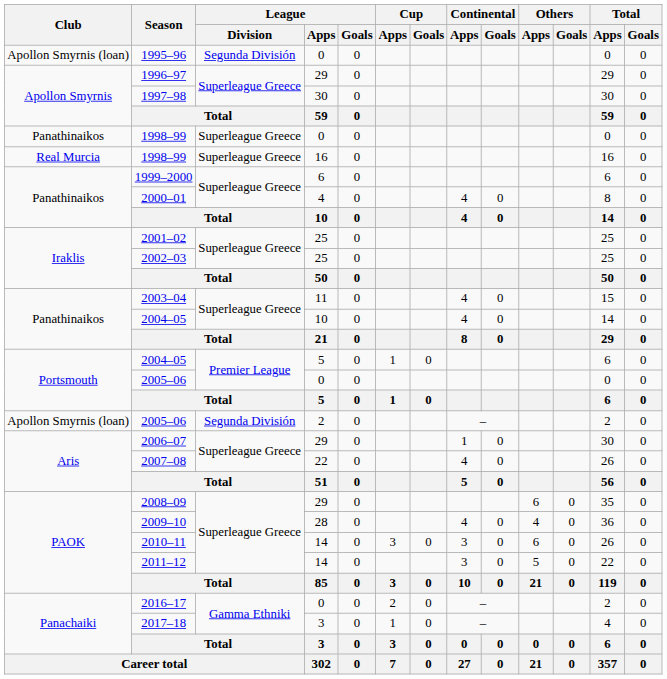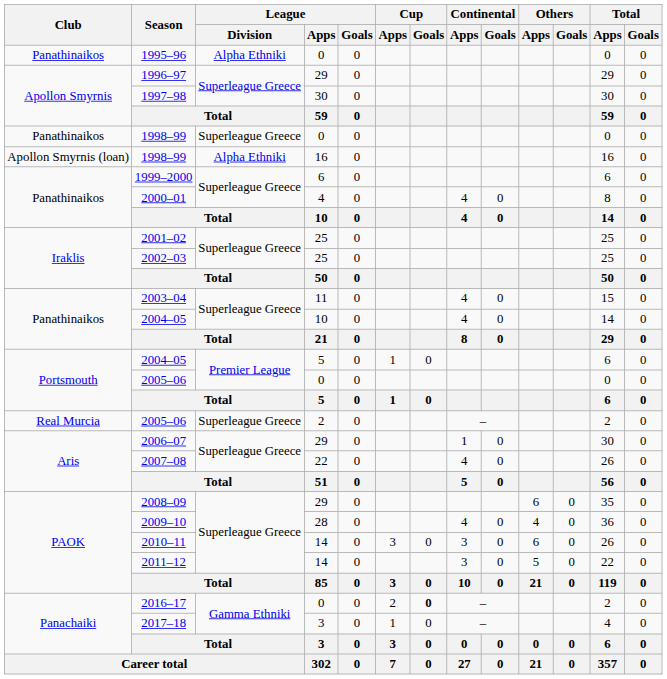 <table class="wikitable" style="text-align:center">
 <tr>
 <th rowspan="2">Club</th>
 <th rowspan="2">Season</th>
 <th colspan="3">League</th>
 <th colspan="2">Cup</th>
 <th colspan="2">Continental</th>
 <th colspan="2">Others</th>
 <th colspan="2">Total</th>
 </tr>
 <tr>
 <th>Division</th>
 <th>Apps</th>
 <th>Goals</th>
 <th>Apps</th>
 <th>Goals</th>
 <th>Apps</th>
 <th>Goals</th>
 <th>Apps</th>
 <th>Goals</th>
 <th>Apps</th>
 <th>Goals</th>
 </tr>
 <tr>
-<td>Apollon Smyrnis (loan)</td>
+<td><a href='#'>Panathinaikos</a></td>
 <td><a href='#'>1995–96</a></td>
-<td><a href='#'>Segunda División</a></td>
+<td><a href='#'>Alpha Ethniki</a></td>
 <td>0</td>
 <td>0</td>
 <td></td>
 <td></td>
 <td></td>
 <td></td>
 <td></td>
 <td></td>
 <td>0</td>
 <td>0</td>
 </tr>
 <tr>
 <td rowspan="3"><a href='#'>Apollon Smyrnis</a></td>
 <td><a href='#'>1996–97</a></td>
 <td rowspan="2"><a href='#'>Superleague Greece</a></td>
 <td>29</td>
 <td>0</td>
 <td></td>
 <td></td>
 <td></td>
 <td></td>
 <td></td>
 <td></td>
 <td>29</td>
 <td>0</td>
 </tr>
 <tr>
 <td><a href='#'>1997–98</a></td>
 <td>30</td>
 <td>0</td>
 <td></td>
 <td></td>
 <td></td>
 <td></td>
 <td></td>
 <td></td>
 <td>30</td>
 <td>0</td>
 </tr>
 <tr>
 <th colspan="2">Total</th>
 <th>59</th>
 <th>0</th>
 <th></th>
 <th></th>
 <th></th>
 <th></th>
 <th></th>
 <th></th>
 <th>59</th>
 <th>0</th>
 </tr>
 <tr>
 <td>Panathinaikos</td>
 <td><a href='#'>1998–99</a></td>
 <td>Superleague Greece</td>
 <td>0</td>
 <td>0</td>
 <td></td>
 <td></td>
 <td></td>
 <td></td>
 <td></td>
 <td></td>
 <td>0</td>
 <td>0</td>
 </tr>
 <tr>
-<td><a href='#'>Real Murcia</a></td>
+<td>Apollon Smyrnis (loan)</td>
 <td><a href='#'>1998–99</a></td>
-<td>Superleague Greece</td>
+<td><a href='#'>Alpha Ethniki</a></td>
 <td>16</td>
 <td>0</td>
 <td></td>
 <td></td>
 <td></td>
 <td></td>
 <td></td>
 <td></td>
 <td>16</td>
 <td>0</td>
 </tr>
 <tr>
 <td rowspan="3">Panathinaikos</td>
 <td><a href='#'>1999–2000</a></td>
 <td rowspan="2">Superleague Greece</td>
 <td>6</td>
 <td>0</td>
 <td></td>
 <td></td>
 <td></td>
 <td></td>
 <td></td>
 <td></td>
 <td>6</td>
 <td>0</td>
 </tr>
 <tr>
 <td><a href='#'>2000–01</a></td>
 <td>4</td>
 <td>0</td>
 <td></td>
 <td></td>
 <td>4</td>
 <td>0</td>
 <td></td>
 <td></td>
 <td>8</td>
 <td>0</td>
 </tr>
 <tr>
 <th colspan="2">Total</th>
 <th>10</th>
 <th>0</th>
 <th></th>
 <th></th>
 <th>4</th>
 <th>0</th>
 <th></th>
 <th></th>
 <th>14</th>
 <th>0</th>
 </tr>
 <tr>
 <td rowspan="3"><a href='#'>Iraklis</a></td>
 <td><a href='#'>2001–02</a></td>
 <td rowspan="2">Superleague Greece</td>
 <td>25</td>
 <td>0</td>
 <td></td>
 <td></td>
 <td></td>
 <td></td>
 <td></td>
 <td></td>
 <td>25</td>
 <td>0</td>
 </tr>
 <tr>
 <td><a href='#'>2002–03</a></td>
 <td>25</td>
 <td>0</td>
 <td></td>
 <td></td>
 <td></td>
 <td></td>
 <td></td>
 <td></td>
 <td>25</td>
 <td>0</td>
 </tr>
 <tr>
 <th colspan="2">Total</th>
 <th>50</th>
 <th>0</th>
 <th></th>
 <th></th>
 <th></th>
 <th></th>
 <th></th>
 <th></th>
 <th>50</th>
 <th>0</th>
 </tr>
 <tr>
 <td rowspan="3">Panathinaikos</td>
 <td><a href='#'>2003–04</a></td>
 <td rowspan="2">Superleague Greece</td>
 <td>11</td>
 <td>0</td>
 <td></td>
 <td></td>
 <td>4</td>
 <td>0</td>
 <td></td>
 <td></td>
 <td>15</td>
 <td>0</td>
 </tr>
 <tr>
 <td><a href='#'>2004–05</a></td>
 <td>10</td>
 <td>0</td>
 <td></td>
 <td></td>
 <td>4</td>
 <td>0</td>
 <td></td>
 <td></td>
 <td>14</td>
 <td>0</td>
 </tr>
 <tr>
 <th colspan="2">Total</th>
 <th>21</th>
 <th>0</th>
 <th></th>
 <th></th>
 <th>8</th>
 <th>0</th>
 <th></th>
 <th></th>
 <th>29</th>
 <th>0</th>
 </tr>
 <tr>
 <td rowspan="3"><a href='#'>Portsmouth</a></td>
 <td><a href='#'>2004–05</a></td>
 <td rowspan="2"><a href='#'>Premier League</a></td>
 <td>5</td>
 <td>0</td>
 <td>1</td>
 <td>0</td>
 <td></td>
 <td></td>
 <td></td>
 <td></td>
 <td>6</td>
 <td>0</td>
 </tr>
 <tr>
 <td><a href='#'>2005–06</a></td>
 <td>0</td>
 <td>0</td>
 <td></td>
 <td></td>
 <td></td>
 <td></td>
 <td></td>
 <td></td>
 <td>0</td>
 <td>0</td>
 </tr>
 <tr>
 <th colspan="2">Total</th>
 <th>5</th>
 <th>0</th>
 <th>1</th>
 <th>0</th>
 <th></th>
 <th></th>
 <th></th>
 <th></th>
 <th>6</th>
 <th>0</th>
 </tr>
 <tr>
-<td>Apollon Smyrnis (loan)</td>
+<td><a href='#'>Real Murcia</a></td>
 <td><a href='#'>2005–06</a></td>
-<td><a href='#'>Segunda División</a></td>
+<td>Superleague Greece</td>
 <td>2</td>
 <td>0</td>
 <td></td>
 <td></td>
 <td colspan="2">–</td>
 <td></td>
 <td></td>
 <td>2</td>
 <td>0</td>
 </tr>
 <tr>
 <td rowspan="3"><a href='#'>Aris</a></td>
 <td><a href='#'>2006–07</a></td>
 <td rowspan="2">Superleague Greece</td>
 <td>29</td>
 <td>0</td>
 <td></td>
 <td></td>
 <td>1</td>
 <td>0</td>
 <td></td>
 <td></td>
 <td>30</td>
 <td>0</td>
 </tr>
 <tr>
 <td><a href='#'>2007–08</a></td>
 <td>22</td>
 <td>0</td>
 <td></td>
 <td></td>
 <td>4</td>
 <td>0</td>
 <td></td>
 <td></td>
 <td>26</td>
 <td>0</td>
 </tr>
 <tr>
 <th colspan="2">Total</th>
 <th>51</th>
 <th>0</th>
 <th></th>
 <th></th>
 <th>5</th>
 <th>0</th>
 <th></th>
 <th></th>
 <th>56</th>
 <th>0</th>
 </tr>
 <tr>
 <td rowspan="5"><a href='#'>PAOK</a></td>
 <td><a href='#'>2008–09</a></td>
 <td rowspan="4">Superleague Greece</td>
 <td>29</td>
 <td>0</td>
 <td></td>
 <td></td>
 <td></td>
 <td></td>
 <td>6</td>
 <td>0</td>
 <td>35</td>
 <td>0</td>
 </tr>
 <tr>
 <td><a href='#'>2009–10</a></td>
 <td>28</td>
 <td>0</td>
 <td></td>
 <td></td>
 <td>4</td>
 <td>0</td>
 <td>4</td>
 <td>0</td>
 <td>36</td>
 <td>0</td>
 </tr>
 <tr>
 <td><a href='#'>2010–11</a></td>
 <td>14</td>
 <td>0</td>
 <td>3</td>
 <td>0</td>
 <td>3</td>
 <td>0</td>
 <td>6</td>
 <td>0</td>
 <td>26</td>
 <td>0</td>
 </tr>
 <tr>
 <td><a href='#'>2011–12</a></td>
 <td>14</td>
 <td>0</td>
 <td></td>
 <td></td>
 <td>3</td>
 <td>0</td>
 <td>5</td>
 <td>0</td>
 <td>22</td>
 <td>0</td>
 </tr>
 <tr>
 <th colspan="2">Total</th>
 <th>85</th>
 <th>0</th>
 <th>3</th>
 <th>0</th>
 <th>10</th>
 <th>0</th>
 <th>21</th>
 <th>0</th>
 <th>119</th>
 <th>0</th>
 </tr>
 <tr>
 <td rowspan="3"><a href='#'>Panachaiki</a></td>
 <td><a href='#'>2016–17</a></td>
 <td rowspan="2"><a href='#'>Gamma Ethniki</a></td>
 <td>0</td>
 <td>0</td>
 <td>2</td>
-<td>0</td>
+<td><strong>0</strong></td>
 <td colspan="2">–</td>
 <td></td>
 <td></td>
 <td>2</td>
 <td>0</td>
 </tr>
 <tr>
 <td><a href='#'>2017–18</a></td>
 <td>3</td>
 <td>0</td>
 <td>1</td>
 <td>0</td>
 <td colspan="2">–</td>
 <td></td>
 <td></td>
 <td>4</td>
 <td>0</td>
 </tr>
 <tr>
 <th colspan="2">Total</th>
 <th>3</th>
 <th>0</th>
 <th>3</th>
 <th>0</th>
 <th>0</th>
 <th>0</th>
 <th>0</th>
 <th>0</th>
 <th>6</th>
 <th>0</th>
 </tr>
 <tr>
 <th colspan="3">Career total</th>
 <th>302</th>
 <th>0</th>
 <th>7</th>
 <th>0</th>
 <th>27</th>
 <th>0</th>
 <th>21</th>
 <th>0</th>
 <th>357</th>
 <th>0</th>
 </tr>
 </table>
